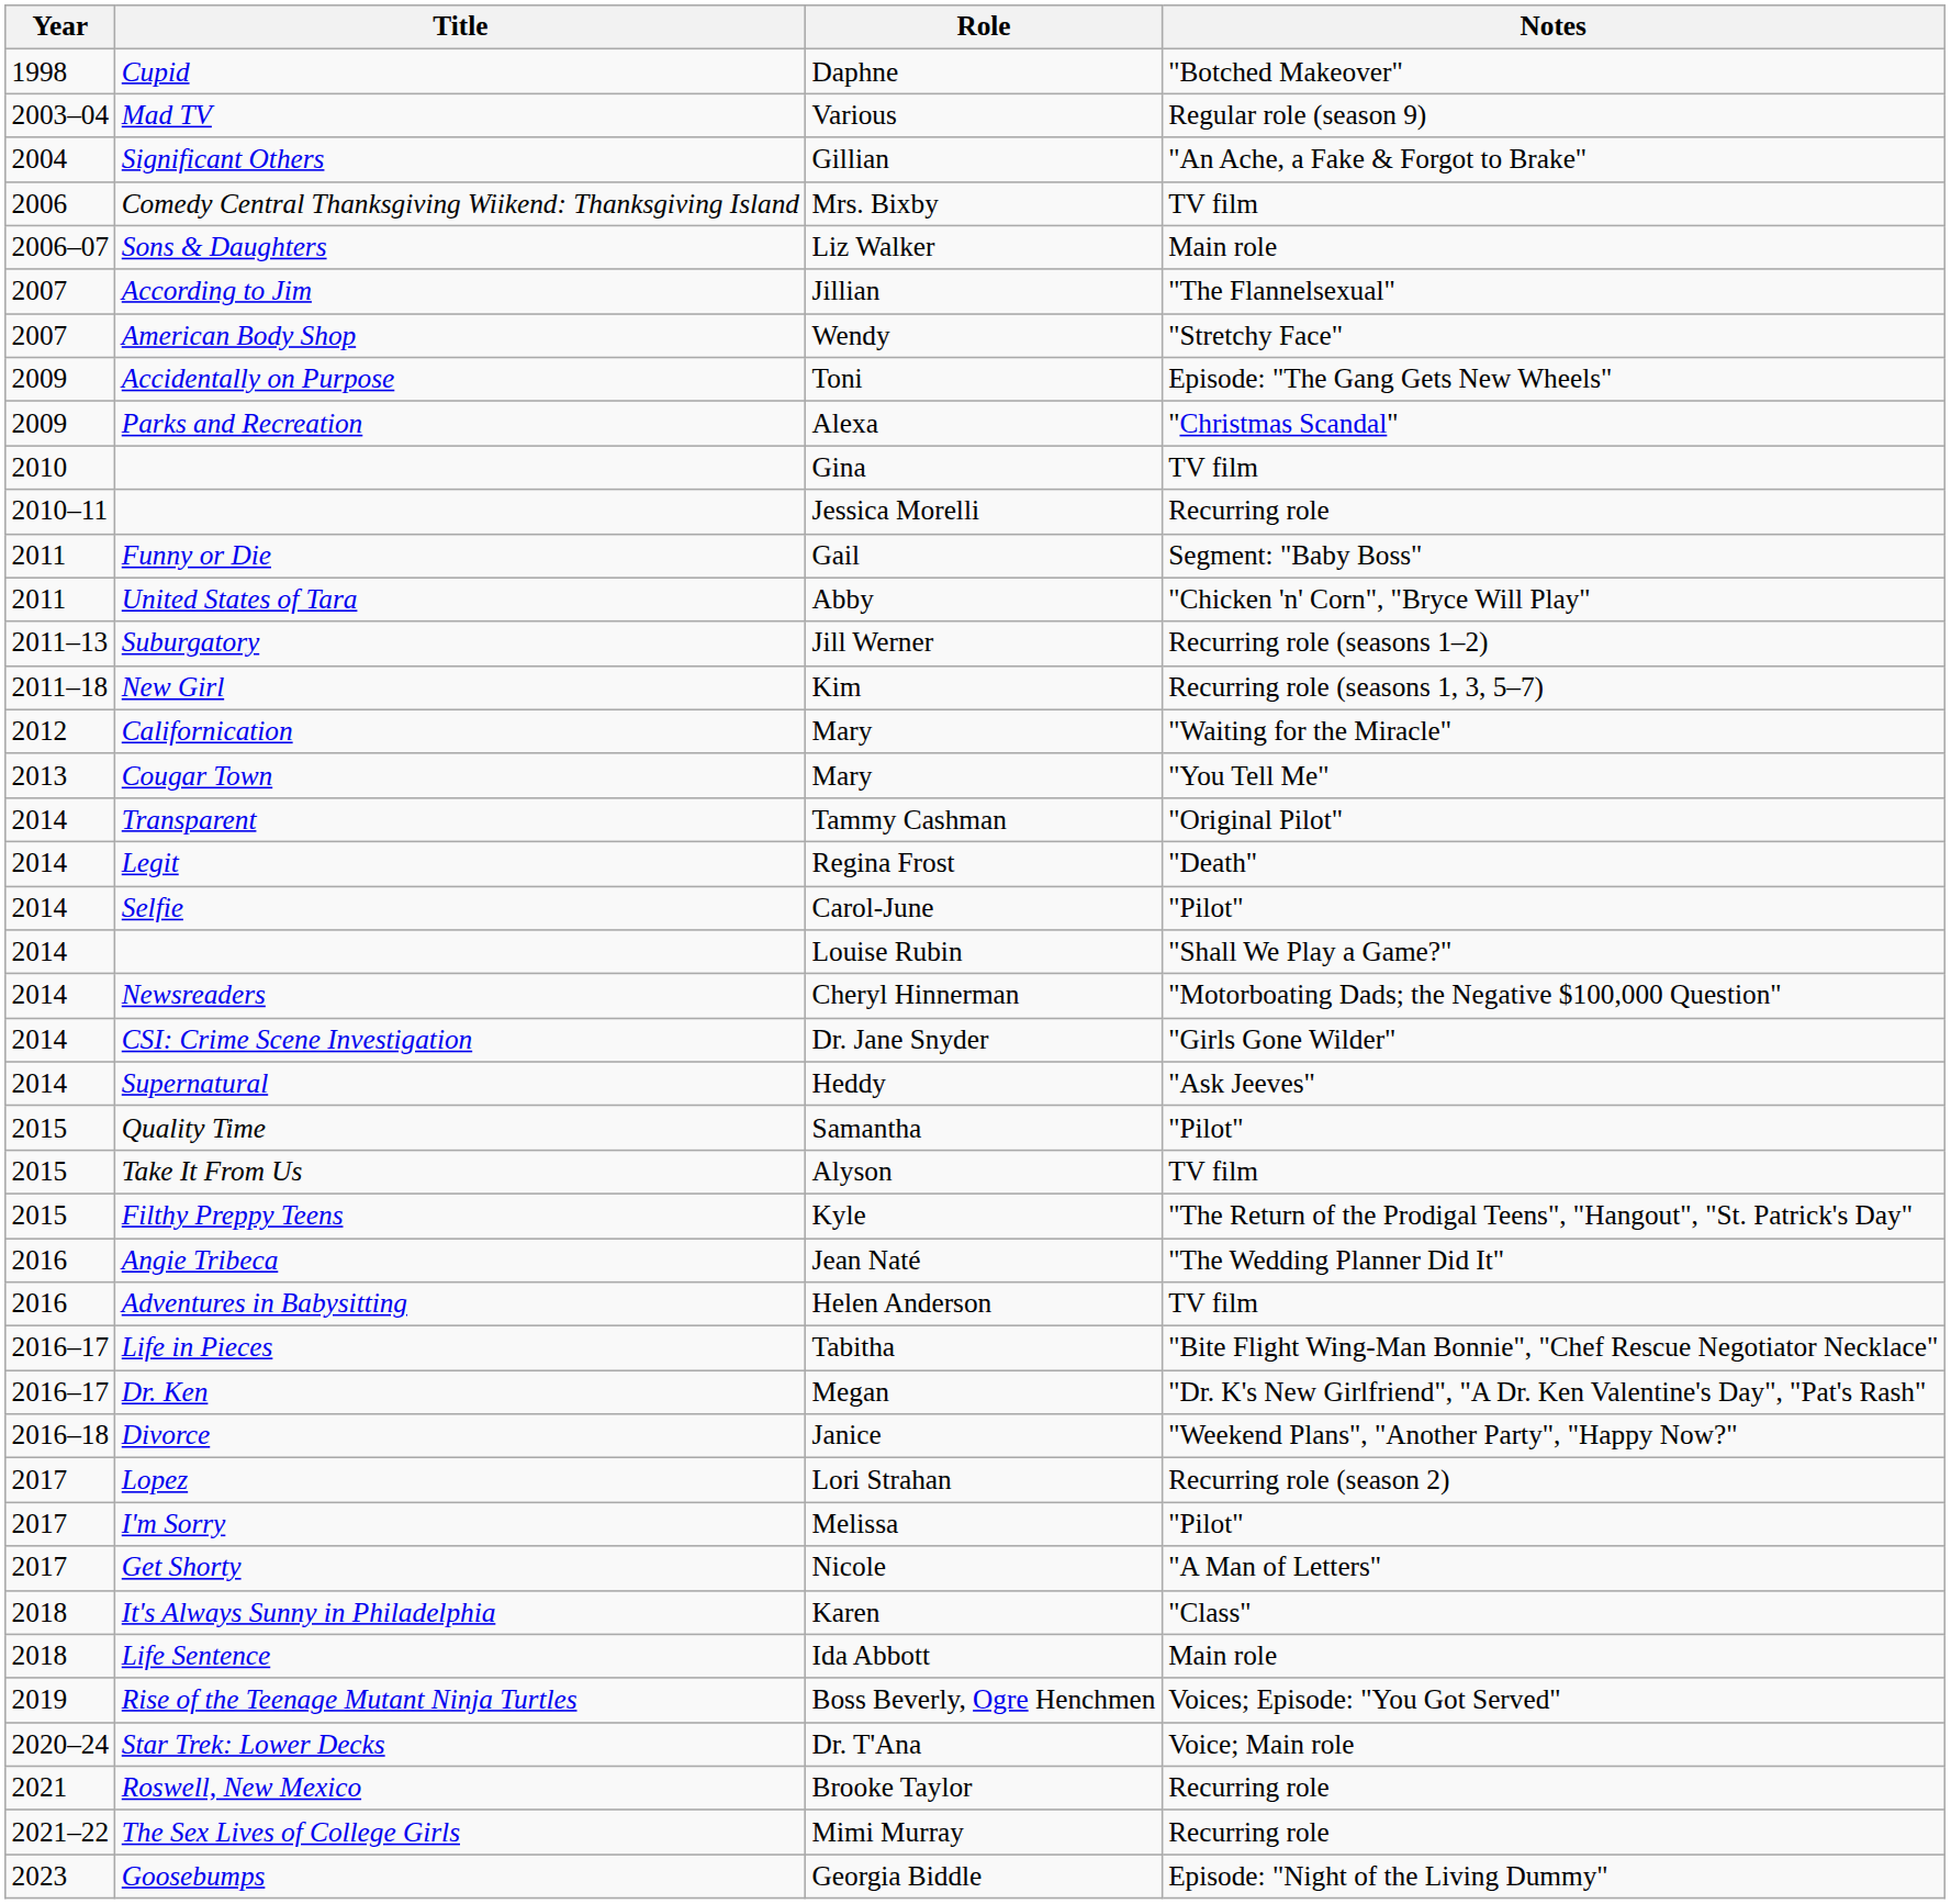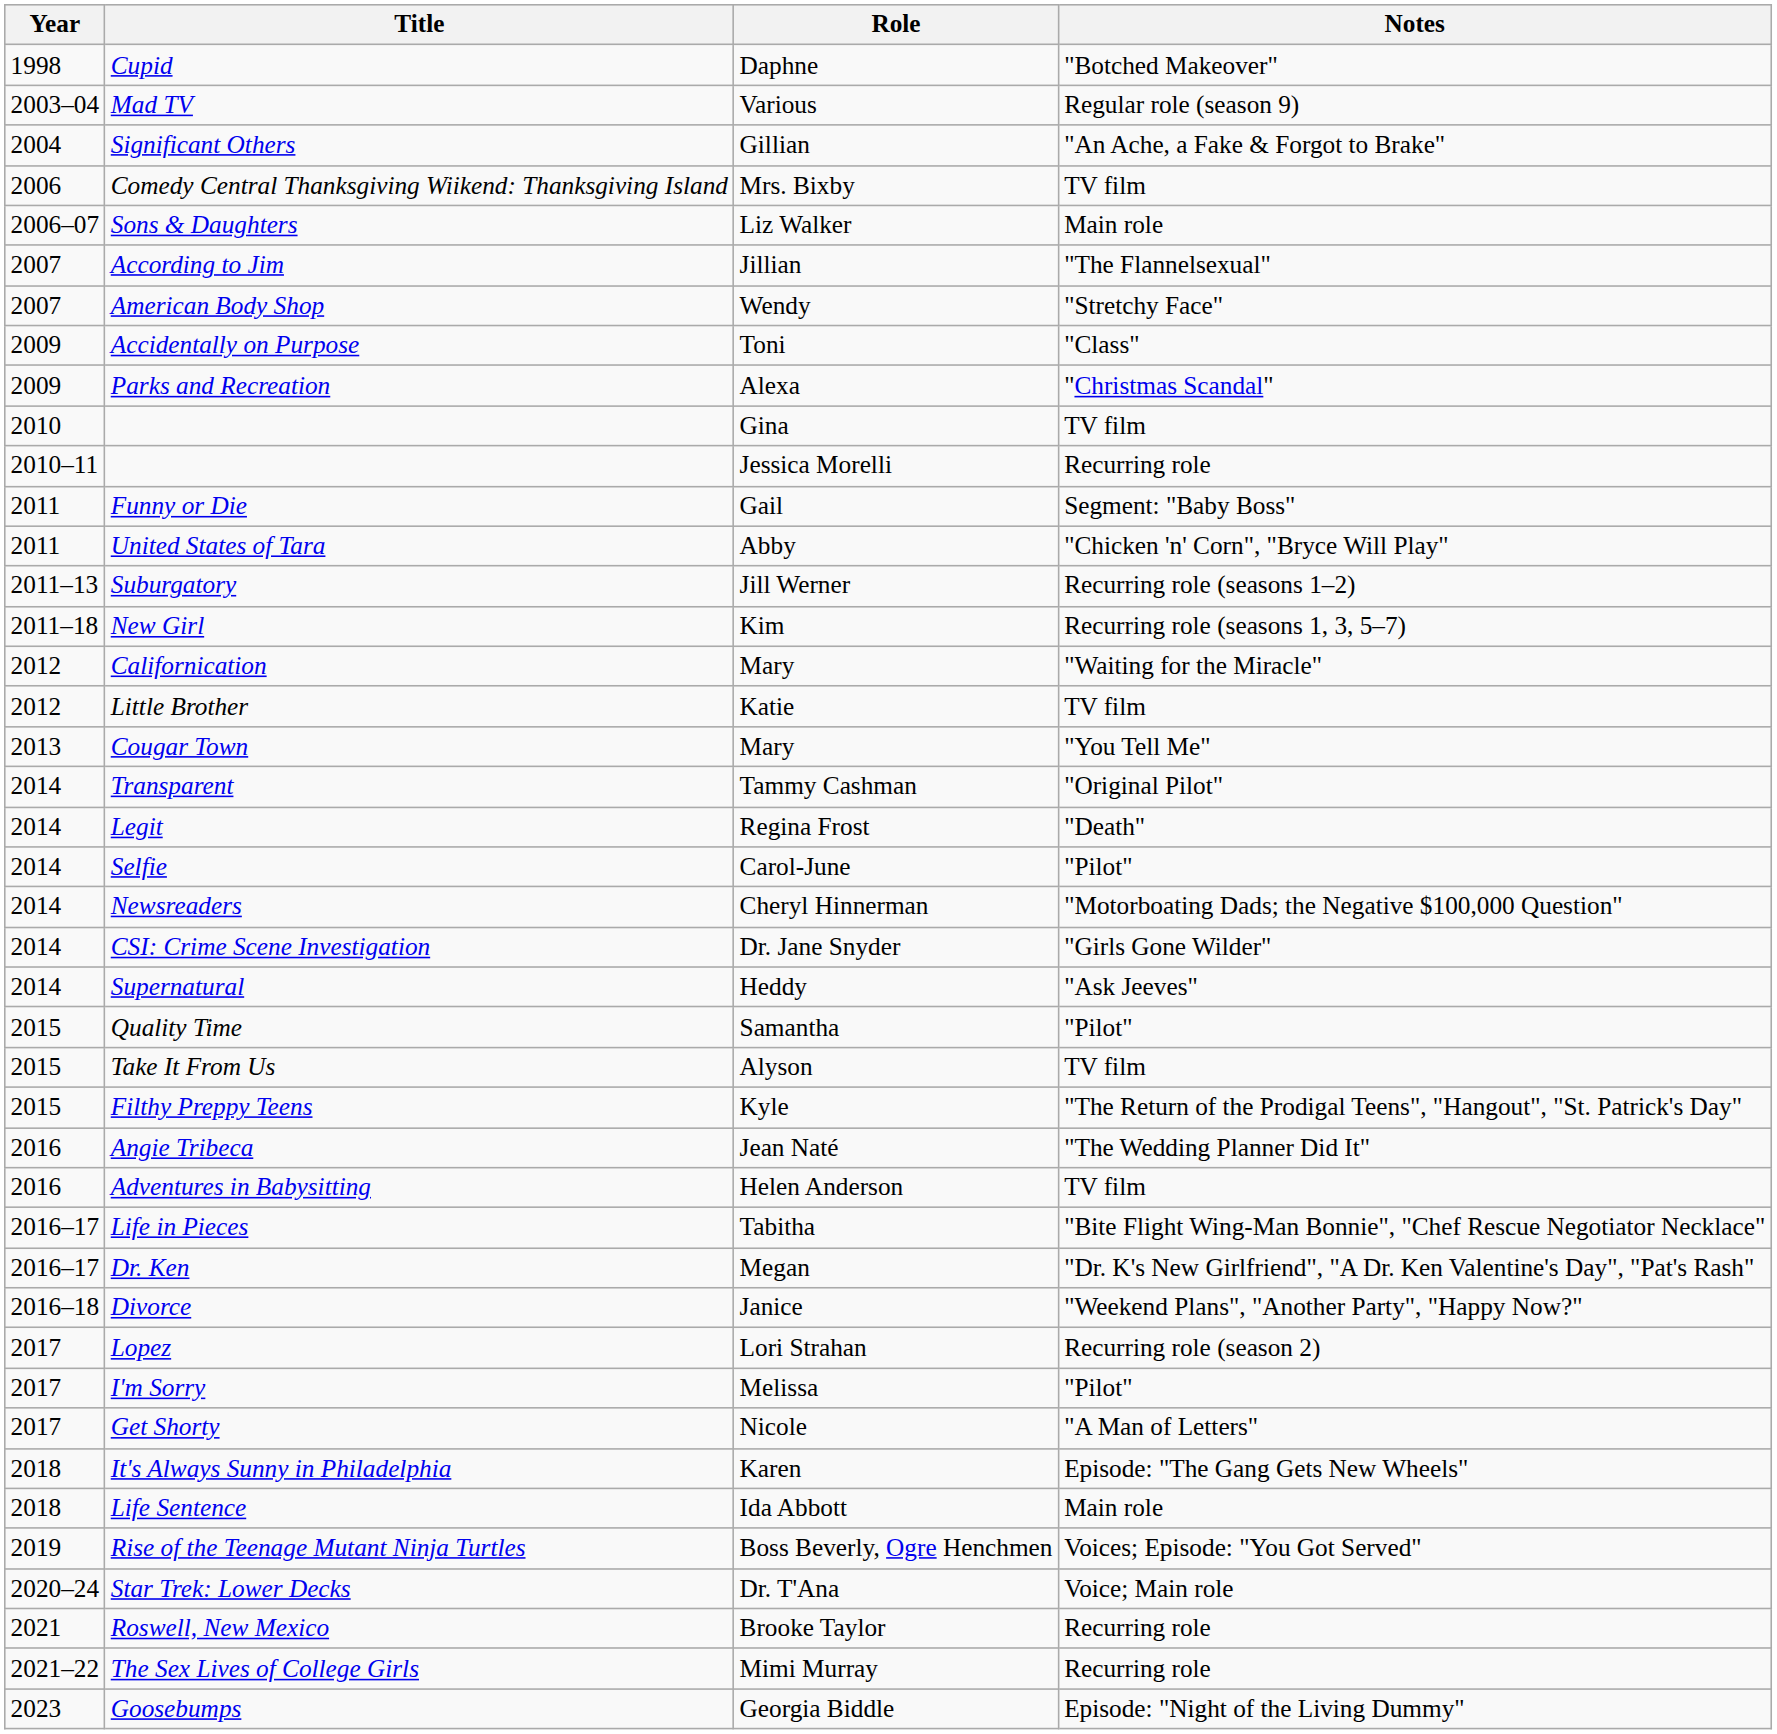 <table class="wikitable sortable">
 <tr>
 <th>Year</th>
 <th>Title</th>
 <th>Role</th>
 <th class="unsortable">Notes</th>
 </tr>
 <tr>
 <td>1998</td>
 <td><em><a href='#'>Cupid</a></em></td>
 <td>Daphne</td>
 <td>"Botched Makeover"</td>
 </tr>
 <tr>
 <td>2003–04</td>
 <td><em><a href='#'>Mad TV</a></em></td>
 <td>Various</td>
 <td>Regular role (season 9)</td>
 </tr>
 <tr>
 <td>2004</td>
 <td><em><a href='#'>Significant Others</a></em></td>
 <td>Gillian</td>
 <td>"An Ache, a Fake & Forgot to Brake"</td>
 </tr>
 <tr>
 <td>2006</td>
 <td><em>Comedy Central Thanksgiving Wiikend: Thanksgiving Island</em></td>
 <td>Mrs. Bixby</td>
 <td>TV film</td>
 </tr>
 <tr>
 <td>2006–07</td>
 <td><em><a href='#'>Sons & Daughters</a></em></td>
 <td>Liz Walker</td>
 <td>Main role</td>
 </tr>
 <tr>
 <td>2007</td>
 <td><em><a href='#'>According to Jim</a></em></td>
 <td>Jillian</td>
 <td>"The Flannelsexual"</td>
 </tr>
 <tr>
 <td>2007</td>
 <td><em><a href='#'>American Body Shop</a></em></td>
 <td>Wendy</td>
 <td>"Stretchy Face"</td>
 </tr>
 <tr>
 <td>2009</td>
 <td><em><a href='#'>Accidentally on Purpose</a></em></td>
 <td>Toni</td>
-<td>Episode: "The Gang Gets New Wheels"</td>
+<td>"Class"</td>
 </tr>
 <tr>
 <td>2009</td>
 <td><em><a href='#'>Parks and Recreation</a></em></td>
 <td>Alexa</td>
 <td>"<a href='#'>Christmas Scandal</a>"</td>
 </tr>
 <tr>
 <td>2010</td>
 <td><em></em></td>
 <td>Gina</td>
 <td>TV film</td>
 </tr>
 <tr>
 <td>2010–11</td>
 <td><em></em></td>
 <td>Jessica Morelli</td>
 <td>Recurring role</td>
 </tr>
 <tr>
 <td>2011</td>
 <td><em><a href='#'>Funny or Die</a></em></td>
 <td>Gail</td>
 <td>Segment: "Baby Boss"</td>
 </tr>
 <tr>
 <td>2011</td>
 <td><em><a href='#'>United States of Tara</a></em></td>
 <td>Abby</td>
 <td>"Chicken 'n' Corn", "Bryce Will Play"</td>
 </tr>
 <tr>
 <td>2011–13</td>
 <td><em><a href='#'>Suburgatory</a></em></td>
 <td>Jill Werner</td>
 <td>Recurring role (seasons 1–2)</td>
 </tr>
 <tr>
 <td>2011–18</td>
 <td><em><a href='#'>New Girl</a></em></td>
 <td>Kim</td>
 <td>Recurring role (seasons 1, 3, 5–7)</td>
 </tr>
 <tr>
 <td>2012</td>
 <td><em><a href='#'>Californication</a></em></td>
 <td>Mary</td>
 <td>"Waiting for the Miracle"</td>
 </tr>
 <tr>
+<td>2012</td>
+<td><em>Little Brother</em></td>
+<td>Katie</td>
+<td>TV film</td>
+</tr>
+<tr>
 <td>2013</td>
 <td><em><a href='#'>Cougar Town</a></em></td>
 <td>Mary</td>
 <td>"You Tell Me"</td>
 </tr>
 <tr>
 <td>2014</td>
 <td><em><a href='#'>Transparent</a></em></td>
 <td>Tammy Cashman</td>
 <td>"Original Pilot"</td>
 </tr>
 <tr>
 <td>2014</td>
 <td><em><a href='#'>Legit</a></em></td>
 <td>Regina Frost</td>
 <td>"Death"</td>
 </tr>
 <tr>
 <td>2014</td>
 <td><em><a href='#'>Selfie</a></em></td>
 <td>Carol-June</td>
 <td>"Pilot"</td>
-</tr>
-<tr>
-<td>2014</td>
-<td><em></em></td>
-<td>Louise Rubin</td>
-<td>"Shall We Play a Game?"</td>
 </tr>
 <tr>
 <td>2014</td>
 <td><em><a href='#'>Newsreaders</a></em></td>
 <td>Cheryl Hinnerman</td>
 <td>"Motorboating Dads; the Negative $100,000 Question"</td>
 </tr>
 <tr>
 <td>2014</td>
 <td><em><a href='#'>CSI: Crime Scene Investigation</a></em></td>
 <td>Dr. Jane Snyder</td>
 <td>"Girls Gone Wilder"</td>
 </tr>
 <tr>
 <td>2014</td>
 <td><em><a href='#'>Supernatural</a></em></td>
 <td>Heddy</td>
 <td>"Ask Jeeves"</td>
 </tr>
 <tr>
 <td>2015</td>
 <td><em>Quality Time</em></td>
 <td>Samantha</td>
 <td>"Pilot"</td>
 </tr>
 <tr>
 <td>2015</td>
 <td><em>Take It From Us</em></td>
 <td>Alyson</td>
 <td>TV film</td>
 </tr>
 <tr>
 <td>2015</td>
 <td><em><a href='#'>Filthy Preppy Teens</a></em></td>
 <td>Kyle</td>
 <td>"The Return of the Prodigal Teens", "Hangout", "St. Patrick's Day"</td>
 </tr>
 <tr>
 <td>2016</td>
 <td><em><a href='#'>Angie Tribeca</a></em></td>
 <td>Jean Naté</td>
 <td>"The Wedding Planner Did It"</td>
 </tr>
 <tr>
 <td>2016</td>
 <td><em><a href='#'>Adventures in Babysitting</a></em></td>
 <td>Helen Anderson</td>
 <td>TV film</td>
 </tr>
 <tr>
 <td>2016–17</td>
 <td><em><a href='#'>Life in Pieces</a></em></td>
 <td>Tabitha</td>
 <td>"Bite Flight Wing-Man Bonnie", "Chef Rescue Negotiator Necklace"</td>
 </tr>
 <tr>
 <td>2016–17</td>
 <td><em><a href='#'>Dr. Ken</a></em></td>
 <td>Megan</td>
 <td>"Dr. K's New Girlfriend", "A Dr. Ken Valentine's Day", "Pat's Rash"</td>
 </tr>
 <tr>
 <td>2016–18</td>
 <td><em><a href='#'>Divorce</a></em></td>
 <td>Janice</td>
 <td>"Weekend Plans", "Another Party", "Happy Now?"</td>
 </tr>
 <tr>
 <td>2017</td>
 <td><em><a href='#'>Lopez</a></em></td>
 <td>Lori Strahan</td>
 <td>Recurring role (season 2)</td>
 </tr>
 <tr>
 <td>2017</td>
 <td><em><a href='#'>I'm Sorry</a></em></td>
 <td>Melissa</td>
 <td>"Pilot"</td>
 </tr>
 <tr>
 <td>2017</td>
 <td><em><a href='#'>Get Shorty</a></em></td>
 <td>Nicole</td>
 <td>"A Man of Letters"</td>
 </tr>
 <tr>
 <td>2018</td>
 <td><em><a href='#'>It's Always Sunny in Philadelphia</a></em></td>
 <td>Karen</td>
-<td>"Class"</td>
+<td>Episode: "The Gang Gets New Wheels"</td>
 </tr>
 <tr>
 <td>2018</td>
 <td><em><a href='#'>Life Sentence</a></em></td>
 <td>Ida Abbott</td>
 <td>Main role</td>
 </tr>
 <tr>
 <td>2019</td>
 <td><em><a href='#'>Rise of the Teenage Mutant Ninja Turtles</a></em></td>
 <td>Boss Beverly, <a href='#'>Ogre</a> Henchmen</td>
 <td>Voices; Episode: "You Got Served"</td>
 </tr>
 <tr>
 <td>2020–24</td>
 <td><em><a href='#'>Star Trek: Lower Decks</a></em></td>
 <td>Dr. T'Ana</td>
 <td>Voice; Main role</td>
 </tr>
 <tr>
 <td>2021</td>
 <td><em><a href='#'>Roswell, New Mexico</a></em></td>
 <td>Brooke Taylor</td>
 <td>Recurring role</td>
 </tr>
 <tr>
 <td>2021–22</td>
 <td><em><a href='#'>The Sex Lives of College Girls</a></em></td>
 <td>Mimi Murray</td>
 <td>Recurring role</td>
 </tr>
 <tr>
 <td>2023</td>
 <td><em><a href='#'>Goosebumps</a></em></td>
 <td>Georgia Biddle</td>
 <td>Episode: "Night of the Living Dummy"</td>
 </tr>
 </table>
